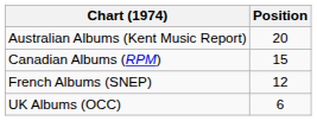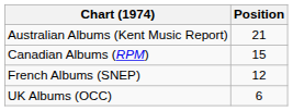 <table class="wikitable" style="text-align:center;">
 <tr>
 <th>Chart (1974)</th>
 <th>Position</th>
 </tr>
 <tr>
 <td align="left">Australian Albums (Kent Music Report)</td>
-<td>20</td>
+<td>21</td>
 </tr>
 <tr>
 <td align="left">Canadian Albums (<em><a href='#'>RPM</a></em>)</td>
 <td>15</td>
 </tr>
 <tr>
 <td align="left">French Albums (SNEP)</td>
 <td>12</td>
 </tr>
 <tr>
 <td align="left">UK Albums (OCC)</td>
 <td>6</td>
 </tr>
 </table>
